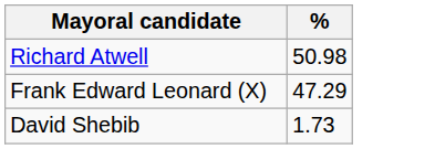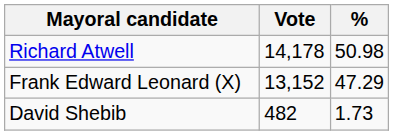 <table class="wikitable">
 <tr>
 <th bgcolor="#DDDDFF" width="200px">Mayoral candidate</th>
+<th bgcolor="#DDDDFF" width="50px">Vote</th>
 <th bgcolor="#DDDDFF" width="30px">%</th>
 </tr>
 <tr>
 <td><a href='#'>Richard Atwell</a></td>
+<td>14,178</td>
 <td>50.98</td>
 </tr>
 <tr>
 <td>Frank Edward Leonard (X)</td>
+<td>13,152</td>
 <td>47.29</td>
 </tr>
 <tr>
 <td>David Shebib</td>
+<td>482</td>
 <td>1.73</td>
 </tr>
 </table>
